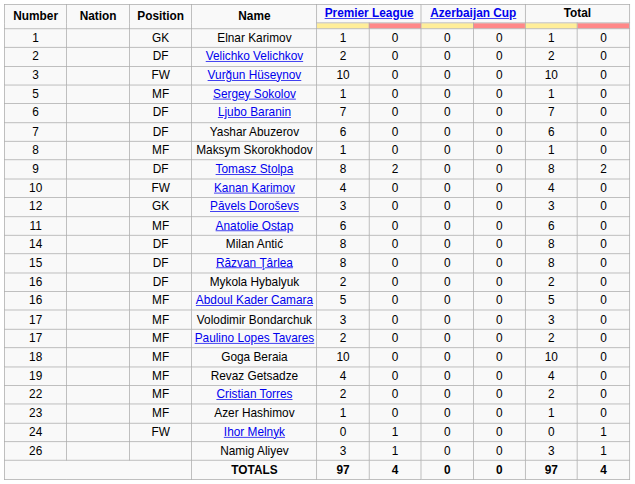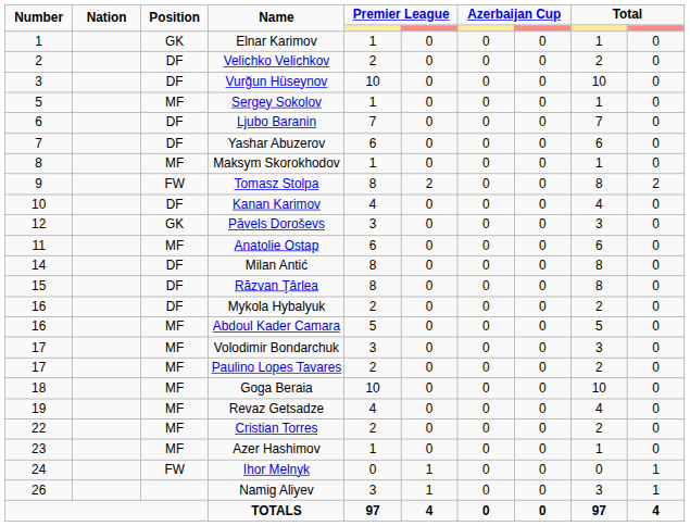 <table class="wikitable" style="font-size: 100%; text-align: center;">
 <tr>
 <td rowspan="2" width="10%" align="center"><strong>Number</strong></td>
 <td rowspan="2" width="10%" align="center"><strong>Nation</strong></td>
 <td rowspan="2" width="10%" align="center"><strong>Position</strong></td>
 <td rowspan="2" width="20%" align="center"><strong>Name</strong></td>
 <td colspan="2" align="center"><strong><a href='#'>Premier League</a></strong></td>
 <td colspan="2" align="center"><strong><a href='#'>Azerbaijan Cup</a></strong></td>
 <td colspan="2" align="center"><strong>Total</strong></td>
 </tr>
 <tr>
 <th width=60 style="background: #FFEE99"></th>
 <th width=60 style="background: #FF8888"></th>
 <th width=60 style="background: #FFEE99"></th>
 <th width=60 style="background: #FF8888"></th>
 <th width=60 style="background: #FFEE99"></th>
 <th width=60 style="background: #FF8888"></th>
 </tr>
 <tr>
 <td>1</td>
 <td></td>
 <td>GK</td>
 <td>Elnar Karimov</td>
 <td>1</td>
 <td>0</td>
 <td>0</td>
 <td>0</td>
 <td>1</td>
 <td>0</td>
 </tr>
 <tr>
 <td>2</td>
 <td></td>
 <td>DF</td>
 <td><a href='#'>Velichko Velichkov</a></td>
 <td>2</td>
 <td>0</td>
 <td>0</td>
 <td>0</td>
 <td>2</td>
 <td>0</td>
 </tr>
 <tr>
 <td>3</td>
 <td></td>
-<td>FW</td>
+<td>DF</td>
 <td><a href='#'>Vurğun Hüseynov</a></td>
 <td>10</td>
 <td>0</td>
 <td>0</td>
 <td>0</td>
 <td>10</td>
 <td>0</td>
 </tr>
 <tr>
 <td>5</td>
 <td></td>
 <td>MF</td>
 <td><a href='#'>Sergey Sokolov</a></td>
 <td>1</td>
 <td>0</td>
 <td>0</td>
 <td>0</td>
 <td>1</td>
 <td>0</td>
 </tr>
 <tr>
 <td>6</td>
 <td></td>
 <td>DF</td>
 <td><a href='#'>Ljubo Baranin</a></td>
 <td>7</td>
 <td>0</td>
 <td>0</td>
 <td>0</td>
 <td>7</td>
 <td>0</td>
 </tr>
 <tr>
 <td>7</td>
 <td></td>
 <td>DF</td>
 <td>Yashar Abuzerov</td>
 <td>6</td>
 <td>0</td>
 <td>0</td>
 <td>0</td>
 <td>6</td>
 <td>0</td>
 </tr>
 <tr>
 <td>8</td>
 <td></td>
 <td>MF</td>
 <td>Maksym Skorokhodov</td>
 <td>1</td>
 <td>0</td>
 <td>0</td>
 <td>0</td>
 <td>1</td>
 <td>0</td>
 </tr>
 <tr>
 <td>9</td>
 <td></td>
-<td>DF</td>
+<td>FW</td>
 <td><a href='#'>Tomasz Stolpa</a></td>
 <td>8</td>
 <td>2</td>
 <td>0</td>
 <td>0</td>
 <td>8</td>
 <td>2</td>
 </tr>
 <tr>
 <td>10</td>
 <td></td>
-<td>FW</td>
+<td>DF</td>
 <td><a href='#'>Kanan Karimov</a></td>
 <td>4</td>
 <td>0</td>
 <td>0</td>
 <td>0</td>
 <td>4</td>
 <td>0</td>
 </tr>
 <tr>
 <td>12</td>
 <td></td>
 <td>GK</td>
 <td><a href='#'>Pāvels Doroševs</a></td>
 <td>3</td>
 <td>0</td>
 <td>0</td>
 <td>0</td>
 <td>3</td>
 <td>0</td>
 </tr>
 <tr>
 <td>11</td>
 <td></td>
 <td>MF</td>
 <td><a href='#'>Anatolie Ostap</a></td>
 <td>6</td>
 <td>0</td>
 <td>0</td>
 <td>0</td>
 <td>6</td>
 <td>0</td>
 </tr>
 <tr>
 <td>14</td>
 <td></td>
 <td>DF</td>
 <td>Milan Antić</td>
 <td>8</td>
 <td>0</td>
 <td>0</td>
 <td>0</td>
 <td>8</td>
 <td>0</td>
 </tr>
 <tr>
 <td>15</td>
 <td></td>
 <td>DF</td>
 <td><a href='#'>Răzvan Ţârlea</a></td>
 <td>8</td>
 <td>0</td>
 <td>0</td>
 <td>0</td>
 <td>8</td>
 <td>0</td>
 </tr>
 <tr>
 <td>16</td>
 <td></td>
 <td>DF</td>
 <td>Mykola Hybalyuk</td>
 <td>2</td>
 <td>0</td>
 <td>0</td>
 <td>0</td>
 <td>2</td>
 <td>0</td>
 </tr>
 <tr>
 <td>16</td>
 <td></td>
 <td>MF</td>
 <td><a href='#'>Abdoul Kader Camara</a></td>
 <td>5</td>
 <td>0</td>
 <td>0</td>
 <td>0</td>
 <td>5</td>
 <td>0</td>
 </tr>
 <tr>
 <td>17</td>
 <td></td>
 <td>MF</td>
 <td>Volodimir Bondarchuk</td>
 <td>3</td>
 <td>0</td>
 <td>0</td>
 <td>0</td>
 <td>3</td>
 <td>0</td>
 </tr>
 <tr>
 <td>17</td>
 <td></td>
 <td>MF</td>
 <td><a href='#'>Paulino Lopes Tavares</a></td>
 <td>2</td>
 <td>0</td>
 <td>0</td>
 <td>0</td>
 <td>2</td>
 <td>0</td>
 </tr>
 <tr>
 <td>18</td>
 <td></td>
 <td>MF</td>
 <td>Goga Beraia</td>
 <td>10</td>
 <td>0</td>
 <td>0</td>
 <td>0</td>
 <td>10</td>
 <td>0</td>
 </tr>
 <tr>
 <td>19</td>
 <td></td>
 <td>MF</td>
 <td>Revaz Getsadze</td>
 <td>4</td>
 <td>0</td>
 <td>0</td>
 <td>0</td>
 <td>4</td>
 <td>0</td>
 </tr>
 <tr>
 <td>22</td>
 <td></td>
 <td>MF</td>
 <td><a href='#'>Cristian Torres</a></td>
 <td>2</td>
 <td>0</td>
 <td>0</td>
 <td>0</td>
 <td>2</td>
 <td>0</td>
 </tr>
 <tr>
 <td>23</td>
 <td></td>
 <td>MF</td>
 <td>Azer Hashimov</td>
 <td>1</td>
 <td>0</td>
 <td>0</td>
 <td>0</td>
 <td>1</td>
 <td>0</td>
 </tr>
 <tr>
 <td>24</td>
 <td></td>
 <td>FW</td>
 <td><a href='#'>Ihor Melnyk</a></td>
 <td>0</td>
 <td>1</td>
 <td>0</td>
 <td>0</td>
 <td>0</td>
 <td>1</td>
 </tr>
 <tr>
 <td>26</td>
 <td></td>
 <td></td>
 <td>Namig Aliyev</td>
 <td>3</td>
 <td>1</td>
 <td>0</td>
 <td>0</td>
 <td>3</td>
 <td>1</td>
 </tr>
 <tr>
 <td colspan="3"></td>
 <td><strong>TOTALS</strong></td>
 <td><strong>97</strong></td>
 <td><strong>4</strong></td>
 <td><strong>0</strong></td>
 <td><strong>0</strong></td>
 <td><strong>97</strong></td>
 <td><strong>4</strong></td>
 </tr>
 </table>
